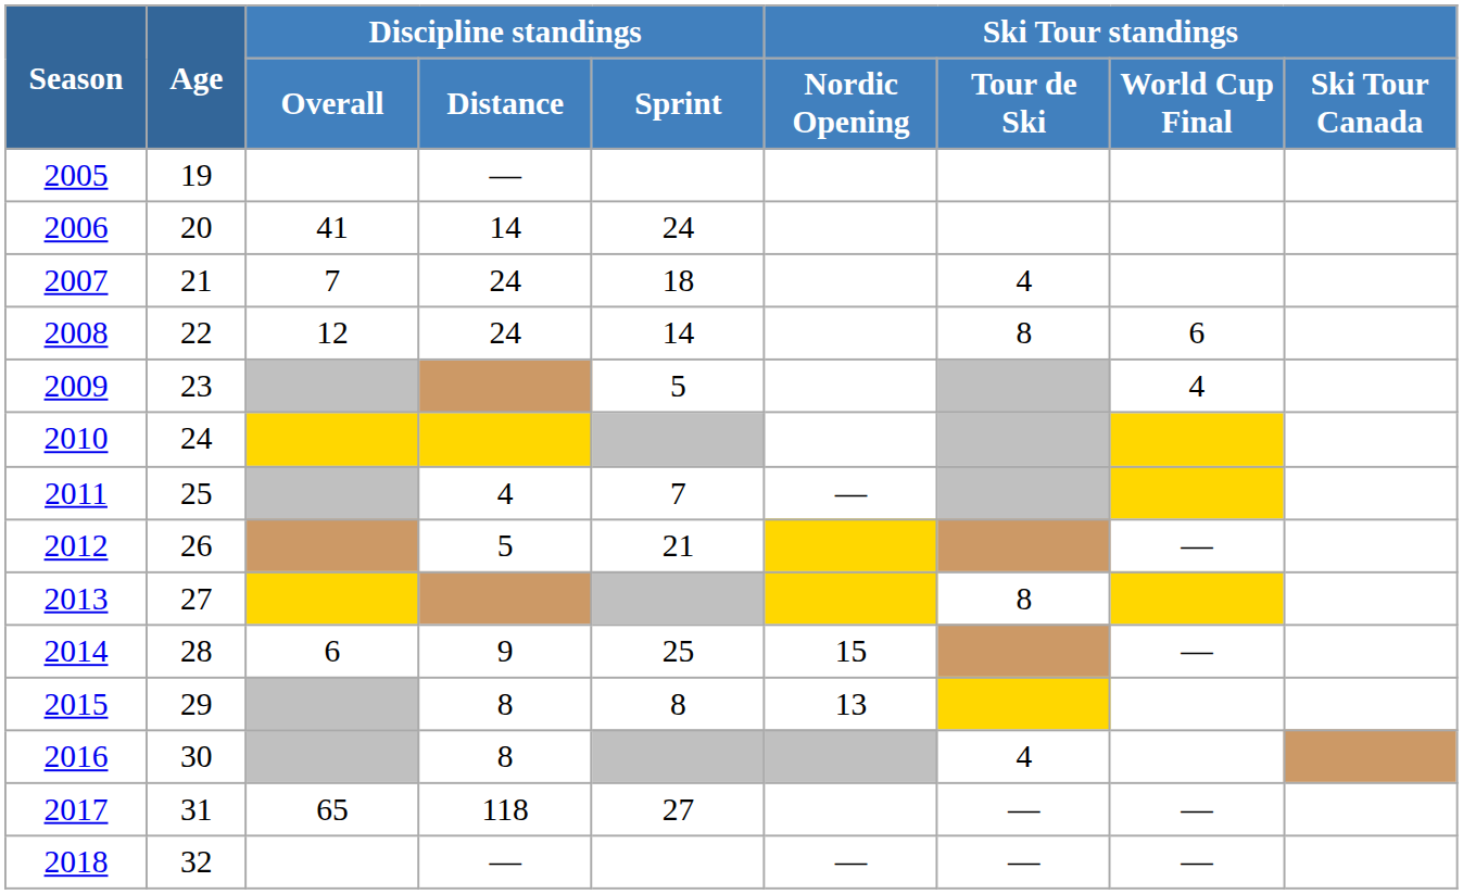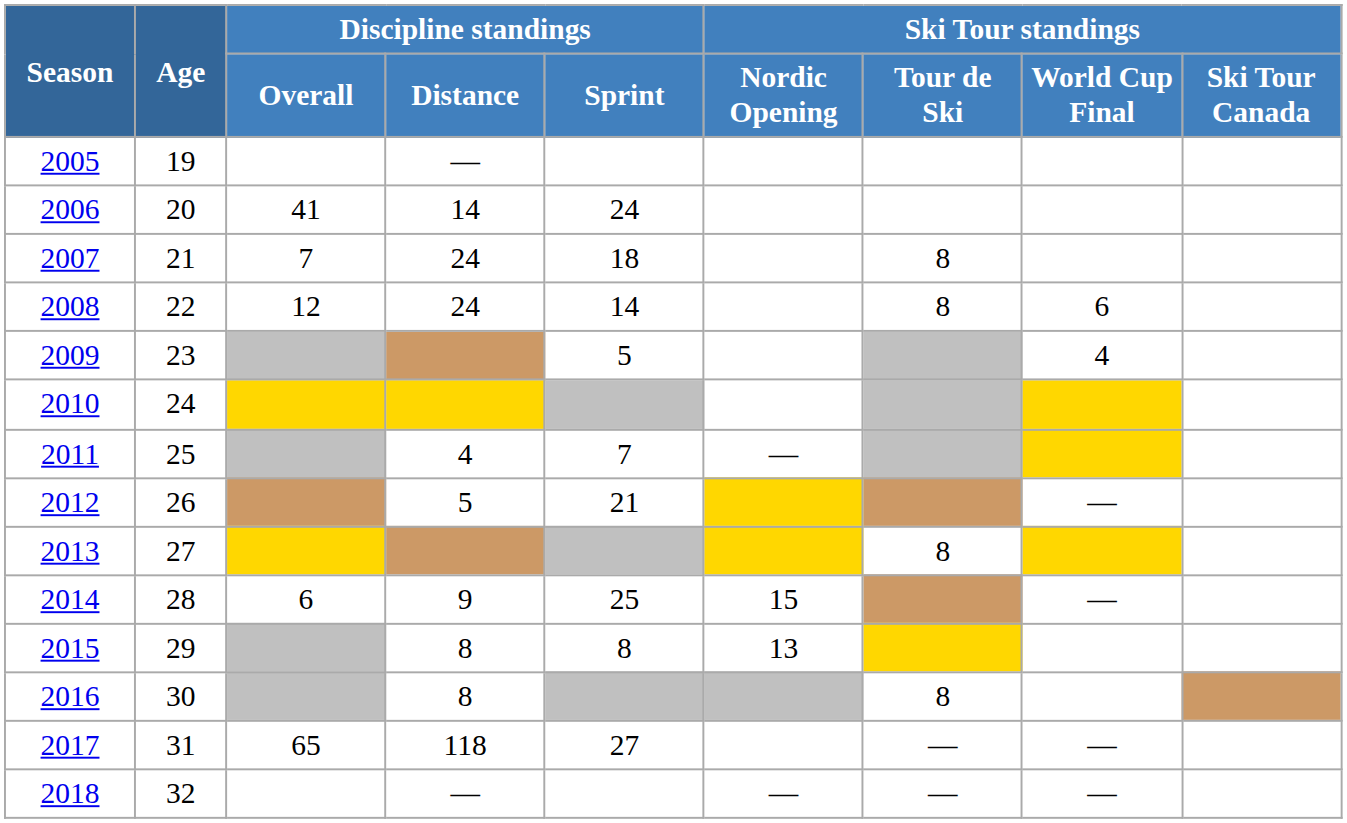 <table class="wikitable" style="font-size:95%; text-align:center; border:grey solid 1px; border-collapse:collapse; background:#ffffff;">
 <tr>
 <th style="background-color:#369; color:white; width:60px;" rowspan="2"> Season </th>
 <th style="background-color:#369; color:white; width:40px;" rowspan="2"> Age </th>
 <th style="background-color:#4180be; color:white;" colspan="3">Discipline standings</th>
 <th style="background-color:#4180be; color:white;" colspan="4">Ski Tour standings</th>
 </tr>
 <tr>
 <th style="background-color:#4180be; color:white; width:75px;">Overall</th>
 <th style="background-color:#4180be; color:white; width:75px;">Distance</th>
 <th style="background-color:#4180be; color:white; width:75px;">Sprint</th>
 <th style="background-color:#4180be; color:white; width:75px;">Nordic<br>Opening</th>
 <th style="background-color:#4180be; color:white; width:75px;">Tour de<br>Ski</th>
 <th style="background-color:#4180be; color:white; width:75px;">World Cup<br>Final</th>
 <th style="background-color:#4180be; color:white; width:75px;">Ski Tour<br>Canada</th>
 </tr>
 <tr>
 <td><a href='#'>2005</a></td>
 <td>19</td>
 <td></td>
 <td>—</td>
 <td></td>
 <td></td>
 <td></td>
 <td></td>
 <td></td>
 </tr>
 <tr>
 <td><a href='#'>2006</a></td>
 <td>20</td>
 <td>41</td>
 <td>14</td>
 <td>24</td>
 <td></td>
 <td></td>
 <td></td>
 <td></td>
 </tr>
 <tr>
 <td><a href='#'>2007</a></td>
 <td>21</td>
 <td>7</td>
 <td>24</td>
 <td>18</td>
 <td></td>
-<td>4</td>
+<td>8</td>
 <td></td>
 <td></td>
 </tr>
 <tr>
 <td><a href='#'>2008</a></td>
 <td>22</td>
 <td>12</td>
 <td>24</td>
 <td>14</td>
 <td></td>
 <td>8</td>
 <td>6</td>
 <td></td>
 </tr>
 <tr>
 <td><a href='#'>2009</a></td>
 <td>23</td>
 <td style="background-color: silver;"></td>
 <td style="background-color: #C96;"></td>
 <td>5</td>
 <td></td>
 <td style="background-color: silver;"></td>
 <td>4</td>
 <td></td>
 </tr>
 <tr>
 <td><a href='#'>2010</a></td>
 <td>24</td>
 <td style="background-color: gold;"></td>
 <td style="background-color: gold;"></td>
 <td style="background-color: silver;"></td>
 <td></td>
 <td style="background-color: silver;"></td>
 <td style="background-color: gold;"></td>
 <td></td>
 </tr>
 <tr>
 <td><a href='#'>2011</a></td>
 <td>25</td>
 <td style="background-color: silver;"></td>
 <td>4</td>
 <td>7</td>
 <td>—</td>
 <td style="background-color: silver;"></td>
 <td style="background-color: gold;"></td>
 <td></td>
 </tr>
 <tr>
 <td><a href='#'>2012</a></td>
 <td>26</td>
 <td style="background-color: #C96;"></td>
 <td>5</td>
 <td>21</td>
 <td style="background-color: gold;"></td>
 <td style="background-color: #C96;"></td>
 <td>—</td>
 <td></td>
 </tr>
 <tr>
 <td><a href='#'>2013</a></td>
 <td>27</td>
 <td style="background-color: gold;"></td>
 <td style="background-color: #C96;"></td>
 <td style="background-color: silver;"></td>
 <td style="background-color: gold;"></td>
 <td>8</td>
 <td style="background-color: gold;"></td>
 <td></td>
 </tr>
 <tr>
 <td><a href='#'>2014</a></td>
 <td>28</td>
 <td>6</td>
 <td>9</td>
 <td>25</td>
 <td>15</td>
 <td style="background-color: #C96;"></td>
 <td>—</td>
 <td></td>
 </tr>
 <tr>
 <td><a href='#'>2015</a></td>
 <td>29</td>
 <td style="background-color: silver;"></td>
 <td>8</td>
 <td>8</td>
 <td>13</td>
 <td style="background-color: gold;"></td>
 <td></td>
 <td></td>
 </tr>
 <tr>
 <td><a href='#'>2016</a></td>
 <td>30</td>
 <td style="background-color: silver;"></td>
 <td>8</td>
 <td style="background-color: silver;"></td>
 <td style="background-color: silver;"></td>
-<td>4</td>
+<td>8</td>
 <td></td>
 <td style="background-color: #C96;"></td>
 </tr>
 <tr>
 <td><a href='#'>2017</a></td>
 <td>31</td>
 <td>65</td>
 <td>118</td>
 <td>27</td>
 <td></td>
 <td>—</td>
 <td>—</td>
 <td></td>
 </tr>
 <tr>
 <td><a href='#'>2018</a></td>
 <td>32</td>
 <td></td>
 <td>—</td>
 <td></td>
 <td>—</td>
 <td>—</td>
 <td>—</td>
 <td></td>
 </tr>
 </table>
